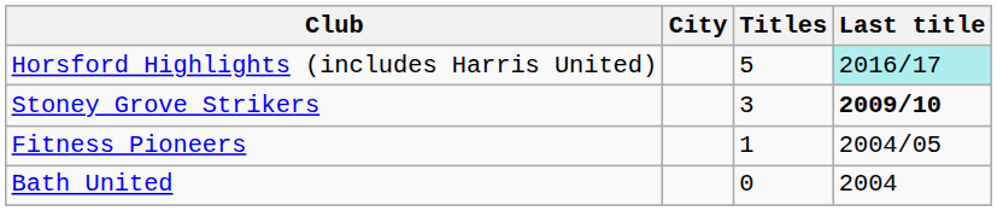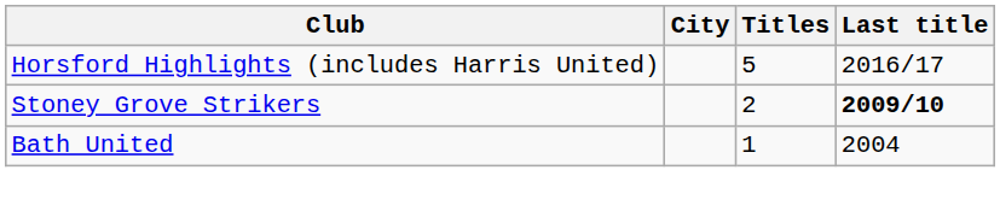 <table class="wikitable">
 <tr>
 <th>Club</th>
 <th>City</th>
 <th>Titles</th>
 <th>Last title</th>
 </tr>
 <tr>
 <td><a href='#'>Horsford Highlights</a> (includes Harris United)</td>
 <td></td>
 <td>5</td>
-<td style="background: paleturquoise;">2016/17</td>
+<td>2016/17</td>
 </tr>
 <tr>
 <td><a href='#'>Stoney Grove Strikers</a></td>
 <td></td>
-<td>3</td>
+<td>2</td>
 <td><strong>2009/10</strong></td>
-</tr>
-<tr>
-<td><a href='#'>Fitness Pioneers</a></td>
-<td></td>
-<td>1</td>
-<td>2004/05</td>
 </tr>
 <tr>
 <td><a href='#'>Bath United</a></td>
 <td></td>
-<td>0</td>
+<td>1</td>
 <td>2004</td>
 </tr>
 </table>
